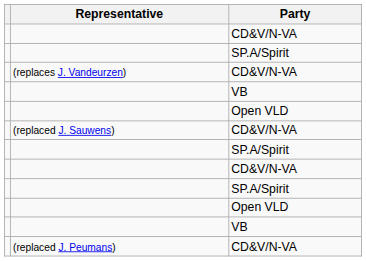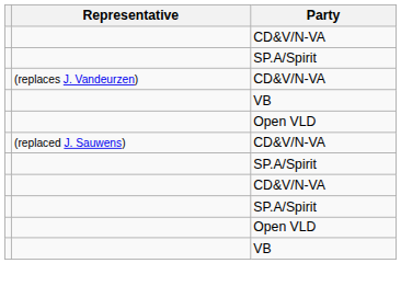 <table class="sortable wikitable" style="text-align:left; font-size:90%">
 <tr>
 <th></th>
 <th width="250">Representative</th>
 <th width="150">Party</th>
 </tr>
 <tr>
 <td></td>
 <td align=left></td>
 <td>CD&V/N-VA</td>
 </tr>
 <tr>
 <td></td>
 <td align=left></td>
 <td>SP.A/Spirit</td>
 </tr>
 <tr>
 <td></td>
 <td align=left> <small>(replaces <a href='#'>J. Vandeurzen</a>)</small></td>
 <td>CD&V/N-VA</td>
 </tr>
 <tr>
 <td></td>
 <td align=left></td>
 <td>VB</td>
 </tr>
 <tr>
 <td></td>
 <td align=left></td>
 <td>Open VLD</td>
 </tr>
 <tr>
 <td></td>
 <td align=left> <small>(replaced <a href='#'>J. Sauwens</a>)</small></td>
 <td>CD&V/N-VA</td>
 </tr>
 <tr>
 <td></td>
 <td align=left></td>
 <td>SP.A/Spirit</td>
 </tr>
 <tr>
 <td></td>
 <td align=left></td>
 <td>CD&V/N-VA</td>
 </tr>
 <tr>
 <td></td>
 <td align=left></td>
 <td>SP.A/Spirit</td>
 </tr>
 <tr>
 <td></td>
 <td align=left></td>
 <td>Open VLD</td>
 </tr>
 <tr>
 <td></td>
 <td align=left></td>
 <td>VB</td>
 </tr>
-<tr>
-<td></td>
-<td align=left> <small>(replaced <a href='#'>J. Peumans</a>)</small></td>
-<td>CD&V/N-VA</td>
-</tr>
 </table>
